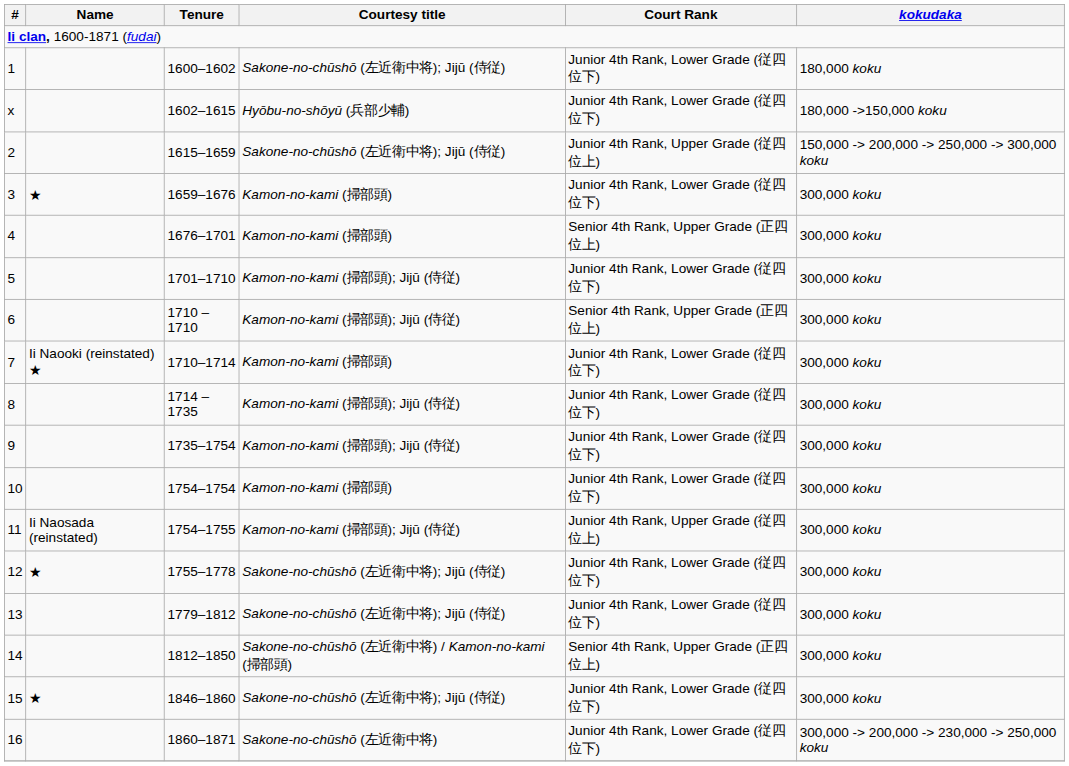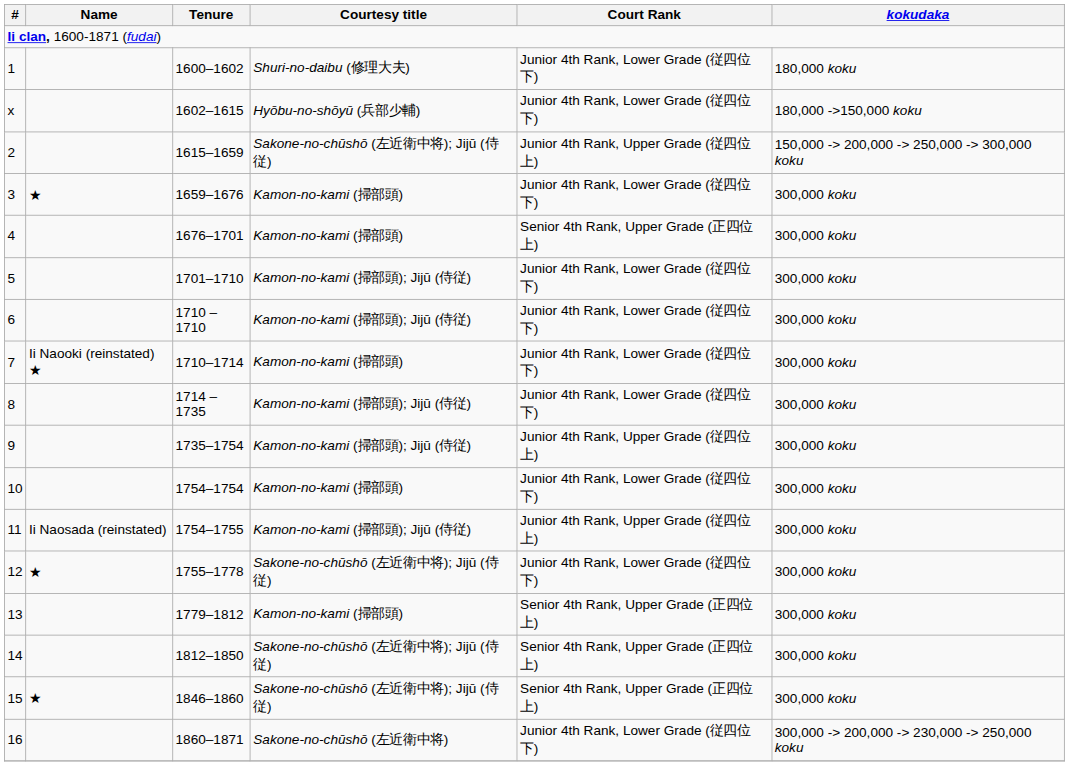 <table class=wikitable>
 <tr>
 <th>#</th>
 <th>Name</th>
 <th>Tenure</th>
 <th>Courtesy title</th>
 <th>Court Rank</th>
 <th><em><a href='#'>kokudaka</a></em></th>
 </tr>
 <tr>
 <td colspan=6> <strong><a href='#'>Ii clan</a>,</strong> 1600-1871 (<em><a href='#'>fudai</a></em>)</td>
 </tr>
 <tr>
 <td>1</td>
 <td></td>
 <td>1600–1602</td>
-<td><em>Sakone-no-chūshō</em> (左近衛中将); Jijū (侍従)</td>
+<td><em>Shuri-no-daibu</em> (修理大夫)</td>
 <td>Junior 4th Rank, Lower Grade (従四位下)</td>
 <td>180,000 <em>koku</em></td>
 </tr>
 <tr>
 <td>x</td>
 <td></td>
 <td>1602–1615</td>
 <td><em>Hyōbu-no-shōyū</em> (兵部少輔)</td>
 <td>Junior 4th Rank, Lower Grade (従四位下)</td>
 <td>180,000 ->150,000 <em>koku</em></td>
 </tr>
 <tr>
 <td>2</td>
 <td></td>
 <td>1615–1659</td>
 <td><em>Sakone-no-chūshō</em> (左近衛中将); Jijū (侍従)</td>
 <td>Junior 4th Rank, Upper Grade (従四位上)</td>
 <td>150,000 -> 200,000 -> 250,000 -> 300,000 <em>koku</em></td>
 </tr>
 <tr>
 <td>3</td>
 <td> ★</td>
 <td>1659–1676</td>
 <td><em>Kamon-no-kami</em> (掃部頭)</td>
 <td>Junior 4th Rank, Lower Grade (従四位下)</td>
 <td>300,000 <em>koku</em></td>
 </tr>
 <tr>
 <td>4</td>
 <td></td>
 <td>1676–1701</td>
 <td><em>Kamon-no-kami</em> (掃部頭)</td>
 <td>Senior 4th Rank, Upper Grade (正四位上)</td>
 <td>300,000 <em>koku</em></td>
 </tr>
 <tr>
 <td>5</td>
 <td></td>
 <td>1701–1710</td>
 <td><em>Kamon-no-kami</em> (掃部頭); Jijū (侍従)</td>
 <td>Junior 4th Rank, Lower Grade (従四位下)</td>
 <td>300,000 <em>koku</em></td>
 </tr>
 <tr>
 <td>6</td>
 <td></td>
 <td>1710 –1710</td>
 <td><em>Kamon-no-kami</em> (掃部頭); Jijū (侍従)</td>
-<td>Senior 4th Rank, Upper Grade (正四位上)</td>
+<td>Junior 4th Rank, Lower Grade (従四位下)</td>
 <td>300,000 <em>koku</em></td>
 </tr>
 <tr>
 <td>7</td>
 <td>Ii Naooki (reinstated) ★</td>
 <td>1710–1714</td>
 <td><em>Kamon-no-kami</em> (掃部頭)</td>
 <td>Junior 4th Rank, Lower Grade (従四位下)</td>
 <td>300,000 <em>koku</em></td>
 </tr>
 <tr>
 <td>8</td>
 <td></td>
 <td>1714 –1735</td>
 <td><em>Kamon-no-kami</em> (掃部頭); Jijū (侍従)</td>
 <td>Junior 4th Rank, Lower Grade (従四位下)</td>
 <td>300,000 <em>koku</em></td>
 </tr>
 <tr>
 <td>9</td>
 <td></td>
 <td>1735–1754</td>
 <td><em>Kamon-no-kami</em> (掃部頭); Jijū (侍従)</td>
-<td>Junior 4th Rank, Lower Grade (従四位下)</td>
+<td>Junior 4th Rank, Upper Grade (従四位上)</td>
 <td>300,000 <em>koku</em></td>
 </tr>
 <tr>
 <td>10</td>
 <td></td>
 <td>1754–1754</td>
 <td><em>Kamon-no-kami</em> (掃部頭)</td>
 <td>Junior 4th Rank, Lower Grade (従四位下)</td>
 <td>300,000 <em>koku</em></td>
 </tr>
 <tr>
 <td>11</td>
 <td>Ii Naosada (reinstated)</td>
 <td>1754–1755</td>
 <td><em>Kamon-no-kami</em> (掃部頭); Jijū (侍従)</td>
 <td>Junior 4th Rank, Upper Grade (従四位上)</td>
 <td>300,000 <em>koku</em></td>
 </tr>
 <tr>
 <td>12</td>
 <td>★</td>
 <td>1755–1778</td>
 <td><em>Sakone-no-chūshō</em> (左近衛中将);  Jijū (侍従)</td>
 <td>Junior 4th Rank, Lower Grade (従四位下)</td>
 <td>300,000 <em>koku</em></td>
 </tr>
 <tr>
 <td>13</td>
 <td></td>
 <td>1779–1812</td>
-<td><em>Sakone-no-chūshō</em> (左近衛中将);  Jijū (侍従)</td>
-<td>Junior 4th Rank, Lower Grade (従四位下)</td>
+<td><em>Kamon-no-kami</em> (掃部頭)</td>
+<td>Senior 4th Rank, Upper Grade (正四位上)</td>
 <td>300,000 <em>koku</em></td>
 </tr>
 <tr>
 <td>14</td>
 <td></td>
 <td>1812–1850</td>
-<td><em>Sakone-no-chūshō</em> (左近衛中将) / <em>Kamon-no-kami</em> (掃部頭)</td>
+<td><em>Sakone-no-chūshō</em> (左近衛中将);  Jijū (侍従)</td>
 <td>Senior 4th Rank, Upper Grade (正四位上)</td>
 <td>300,000 <em>koku</em></td>
 </tr>
 <tr>
 <td>15</td>
 <td> ★</td>
 <td>1846–1860</td>
 <td><em>Sakone-no-chūshō</em> (左近衛中将);  Jijū (侍従)</td>
-<td>Junior 4th Rank, Lower Grade (従四位下)</td>
+<td>Senior 4th Rank, Upper Grade (正四位上)</td>
 <td>300,000 <em>koku</em></td>
 </tr>
 <tr>
 <td>16</td>
 <td></td>
 <td>1860–1871</td>
 <td><em>Sakone-no-chūshō</em> (左近衛中将)</td>
 <td>Junior 4th Rank, Lower Grade (従四位下)</td>
 <td>300,000 -> 200,000 -> 230,000 -> 250,000 <em>koku</em></td>
 </tr>
 <tr>
 </tr>
 </table>
